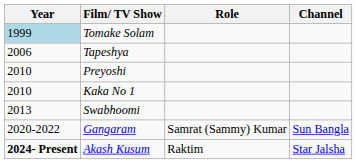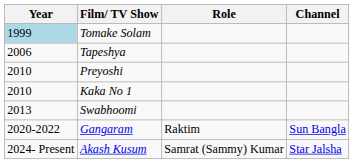 <table class="wikitable sortable">
 <tr>
 <th>Year</th>
 <th>Film/ TV Show</th>
 <th>Role</th>
 <th>Channel</th>
 </tr>
 <tr>
 <td style="background: lightblue;">1999</td>
 <td><em>Tomake Solam</em></td>
 <td></td>
 <td></td>
 </tr>
 <tr>
 <td>2006</td>
 <td><em>Tapeshya</em></td>
 <td></td>
 <td></td>
 </tr>
 <tr>
 <td>2010</td>
 <td><em>Preyoshi</em></td>
 <td></td>
 <td></td>
 </tr>
 <tr>
 <td>2010</td>
 <td><em>Kaka No 1</em></td>
 <td></td>
 <td></td>
 </tr>
 <tr>
 <td>2013</td>
 <td><em>Swabhoomi</em></td>
 <td></td>
 <td></td>
 </tr>
 <tr>
 <td>2020-2022</td>
 <td><em><a href='#'> Gangaram</a></em></td>
-<td>Samrat (Sammy) Kumar</td>
+<td>Raktim</td>
 <td><a href='#'>Sun Bangla</a></td>
 </tr>
 <tr>
-<td><strong>2024- Present</strong></td>
+<td>2024- Present</td>
 <td><em><a href='#'>Akash Kusum</a></em></td>
-<td>Raktim</td>
+<td>Samrat (Sammy) Kumar</td>
 <td><a href='#'>Star Jalsha</a></td>
 </tr>
 </table>
